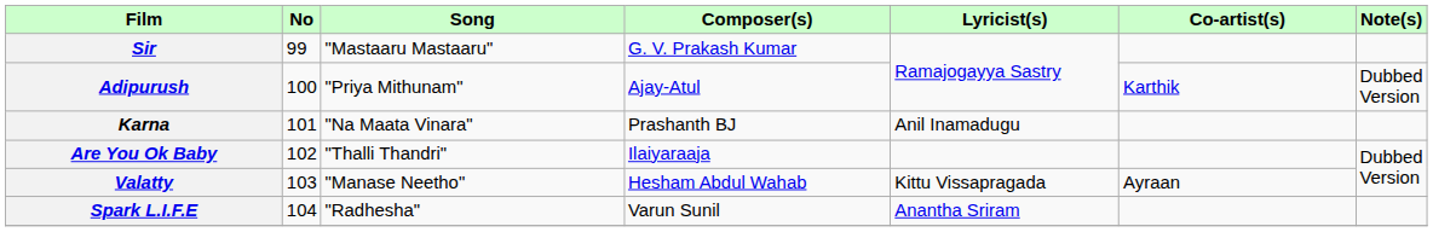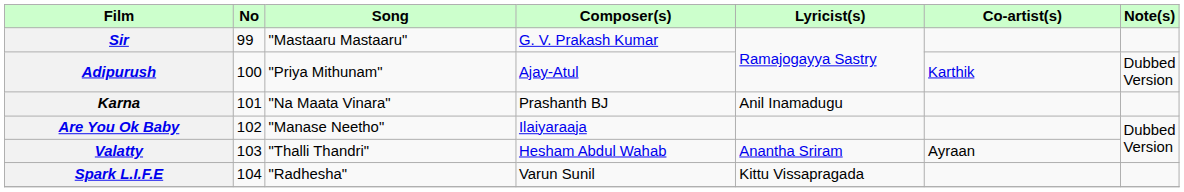 <table class="wikitable plainrowheaders" width="100%" textcolor:#000;">
 <tr style="background:#cfc; text-align:center;">
 <td scope="col" width="21%"><strong>Film</strong></td>
 <td><strong>No</strong></td>
 <td scope="col" width=23%><strong>Song</strong></td>
 <td scope="col" width=20%><strong>Composer(s)</strong></td>
 <td scope="col" width=17%><strong>Lyricist(s)</strong></td>
 <td scope="col" width=18%><strong>Co-artist(s)</strong></td>
 <td scope="col" width=19%><strong>Note(s)</strong></td>
 </tr>
 <tr>
 <th><em><a href='#'>Sir</a></em></th>
 <td>99</td>
 <td>"Mastaaru Mastaaru"</td>
 <td><a href='#'>G. V. Prakash Kumar</a></td>
 <td rowspan="2"><a href='#'>Ramajogayya Sastry</a></td>
 <td></td>
 <td></td>
 </tr>
 <tr>
 <th><em><a href='#'>Adipurush</a></em></th>
 <td>100</td>
 <td>"Priya Mithunam"</td>
 <td><a href='#'>Ajay-Atul</a></td>
 <td><a href='#'>Karthik</a></td>
 <td>Dubbed Version</td>
 </tr>
 <tr>
 <th><em>Karna</em></th>
 <td>101</td>
 <td>"Na Maata Vinara"</td>
 <td>Prashanth BJ</td>
 <td>Anil Inamadugu</td>
 <td></td>
 <td></td>
 </tr>
 <tr>
 <th><a href='#'><em>Are You Ok Baby</em></a></th>
 <td>102</td>
-<td>"Thalli Thandri"</td>
+<td>"Manase Neetho"</td>
 <td><a href='#'>Ilaiyaraaja</a></td>
 <td></td>
 <td></td>
 <td rowspan="2">Dubbed Version</td>
 </tr>
 <tr>
 <th><em><a href='#'>Valatty</a></em></th>
 <td>103</td>
-<td>"Manase Neetho"</td>
+<td>"Thalli Thandri"</td>
 <td><a href='#'>Hesham Abdul Wahab</a></td>
-<td>Kittu Vissapragada</td>
+<td><a href='#'>Anantha Sriram</a></td>
 <td>Ayraan</td>
 </tr>
 <tr>
 <th><em><a href='#'>Spark L.I.F.E</a></em></th>
 <td>104</td>
 <td>"Radhesha"</td>
 <td>Varun Sunil</td>
-<td><a href='#'>Anantha Sriram</a></td>
+<td>Kittu Vissapragada</td>
 <td></td>
 <td></td>
 </tr>
 <tr>
 </tr>
 </table>
